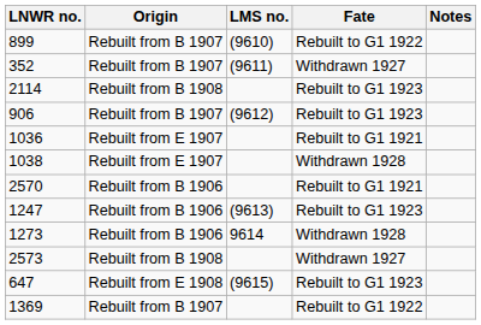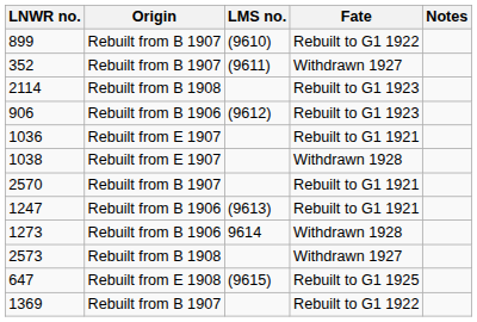 <table class="wikitable sortable">
 <tr>
 <th>LNWR no.</th>
 <th>Origin</th>
 <th>LMS no.</th>
 <th>Fate</th>
 <th>Notes</th>
 </tr>
 <tr>
 <td>899</td>
 <td>Rebuilt from B 1907</td>
 <td>(9610)</td>
 <td>Rebuilt to G1 1922</td>
 <td></td>
 </tr>
 <tr>
 <td>352</td>
 <td>Rebuilt from B 1907</td>
 <td>(9611)</td>
 <td>Withdrawn 1927</td>
 <td></td>
 </tr>
 <tr>
 <td>2114</td>
 <td>Rebuilt from B 1908</td>
 <td></td>
 <td>Rebuilt to G1 1923</td>
 <td></td>
 </tr>
 <tr>
 <td>906</td>
-<td>Rebuilt from B 1907</td>
+<td>Rebuilt from B 1906</td>
 <td>(9612)</td>
 <td>Rebuilt to G1 1923</td>
 <td></td>
 </tr>
 <tr>
 <td>1036</td>
 <td>Rebuilt from E 1907</td>
 <td></td>
 <td>Rebuilt to G1 1921</td>
 <td></td>
 </tr>
 <tr>
 <td>1038</td>
 <td>Rebuilt from E 1907</td>
 <td></td>
 <td>Withdrawn 1928</td>
 <td></td>
 </tr>
 <tr>
 <td>2570</td>
-<td>Rebuilt from B 1906</td>
+<td>Rebuilt from B 1907</td>
 <td></td>
 <td>Rebuilt to G1 1921</td>
 <td></td>
 </tr>
 <tr>
 <td>1247</td>
 <td>Rebuilt from B 1906</td>
 <td>(9613)</td>
-<td>Rebuilt to G1 1923</td>
+<td>Rebuilt to G1 1921</td>
 <td></td>
 </tr>
 <tr>
 <td>1273</td>
 <td>Rebuilt from B 1906</td>
 <td>9614</td>
 <td>Withdrawn 1928</td>
 <td></td>
 </tr>
 <tr>
 <td>2573</td>
 <td>Rebuilt from B 1908</td>
 <td></td>
 <td>Withdrawn 1927</td>
 <td></td>
 </tr>
 <tr>
 <td>647</td>
 <td>Rebuilt from E 1908</td>
 <td>(9615)</td>
-<td>Rebuilt to G1 1923</td>
+<td>Rebuilt to G1 1925</td>
 <td></td>
 </tr>
 <tr>
 <td>1369</td>
 <td>Rebuilt from B 1907</td>
 <td></td>
 <td>Rebuilt to G1 1922</td>
 <td></td>
 </tr>
 </table>
